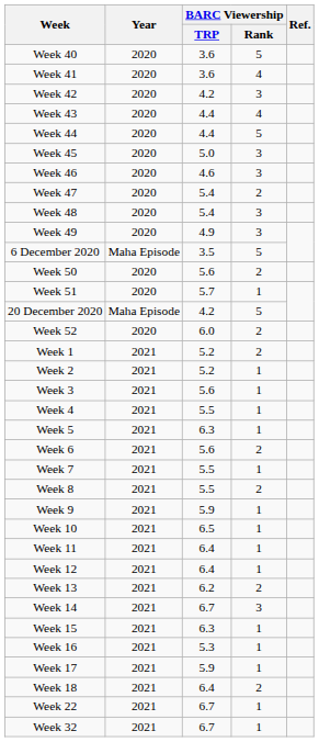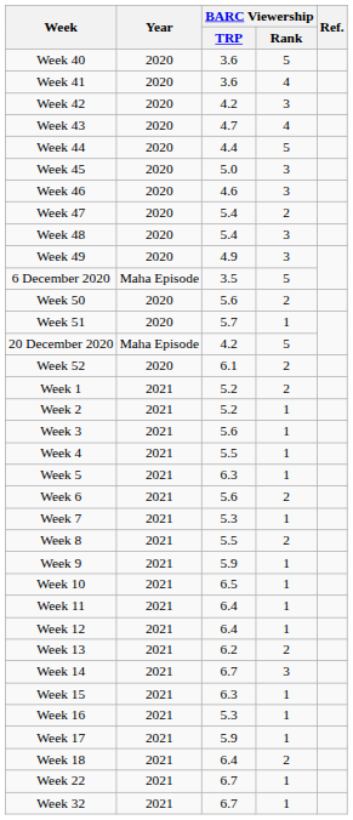 <table class="wikitable sortable" style="text-align:center">
 <tr>
 <th rowspan="2">Week</th>
 <th rowspan="2">Year</th>
 <th colspan="2"><a href='#'>BARC</a> Viewership</th>
 <th rowspan="2">Ref.</th>
 </tr>
 <tr>
 <th><a href='#'>TRP</a></th>
 <th>Rank</th>
 </tr>
 <tr>
 <td>Week 40</td>
 <td>2020</td>
 <td>3.6</td>
 <td>5</td>
 <td></td>
 </tr>
 <tr>
 <td>Week 41</td>
 <td>2020</td>
 <td>3.6</td>
 <td>4</td>
 <td></td>
 </tr>
 <tr>
 <td>Week 42</td>
 <td>2020</td>
 <td>4.2</td>
 <td>3</td>
 <td></td>
 </tr>
 <tr>
 <td>Week 43</td>
 <td>2020</td>
-<td>4.4</td>
+<td>4.7</td>
 <td>4</td>
 <td></td>
 </tr>
 <tr>
 <td>Week 44</td>
 <td>2020</td>
 <td>4.4</td>
 <td>5</td>
 <td></td>
 </tr>
 <tr>
 <td>Week 45</td>
 <td>2020</td>
 <td>5.0</td>
 <td>3</td>
 <td></td>
 </tr>
 <tr>
 <td>Week 46</td>
 <td>2020</td>
 <td>4.6</td>
 <td>3</td>
 <td></td>
 </tr>
 <tr>
 <td>Week 47</td>
 <td>2020</td>
 <td>5.4</td>
 <td>2</td>
 <td></td>
 </tr>
 <tr>
 <td>Week 48</td>
 <td>2020</td>
 <td>5.4</td>
 <td>3</td>
 <td></td>
 </tr>
 <tr>
 <td>Week 49</td>
 <td>2020</td>
 <td>4.9</td>
 <td>3</td>
 <td rowspan="2"></td>
 </tr>
 <tr>
 <td>6 December 2020</td>
 <td>Maha Episode</td>
 <td>3.5</td>
 <td>5</td>
 </tr>
 <tr>
 <td>Week 50</td>
 <td>2020</td>
 <td>5.6</td>
 <td>2</td>
 <td></td>
 </tr>
 <tr>
 <td>Week 51</td>
 <td>2020</td>
 <td>5.7</td>
 <td>1</td>
 <td rowspan="2"></td>
 </tr>
 <tr>
 <td>20 December 2020</td>
 <td>Maha Episode</td>
 <td>4.2</td>
 <td>5</td>
 </tr>
 <tr>
 <td>Week 52</td>
 <td>2020</td>
-<td>6.0</td>
+<td>6.1</td>
 <td>2</td>
 <td></td>
 </tr>
 <tr>
 <td>Week 1</td>
 <td>2021</td>
 <td>5.2</td>
 <td>2</td>
 <td></td>
 </tr>
 <tr>
 <td>Week 2</td>
 <td>2021</td>
 <td>5.2</td>
 <td>1</td>
 <td></td>
 </tr>
 <tr>
 <td>Week 3</td>
 <td>2021</td>
 <td>5.6</td>
 <td>1</td>
 <td></td>
 </tr>
 <tr>
 <td>Week 4</td>
 <td>2021</td>
 <td>5.5</td>
 <td>1</td>
 <td></td>
 </tr>
 <tr>
 <td>Week 5</td>
 <td>2021</td>
 <td>6.3</td>
 <td>1</td>
 <td></td>
 </tr>
 <tr>
 <td>Week 6</td>
 <td>2021</td>
 <td>5.6</td>
 <td>2</td>
 <td></td>
 </tr>
 <tr>
 <td>Week 7</td>
 <td>2021</td>
-<td>5.5</td>
+<td>5.3</td>
 <td>1</td>
 <td></td>
 </tr>
 <tr>
 <td>Week 8</td>
 <td>2021</td>
 <td>5.5</td>
 <td>2</td>
 <td></td>
 </tr>
 <tr>
 <td>Week 9</td>
 <td>2021</td>
 <td>5.9</td>
 <td>1</td>
 <td></td>
 </tr>
 <tr>
 <td>Week 10</td>
 <td>2021</td>
 <td>6.5</td>
 <td>1</td>
 <td></td>
 </tr>
 <tr>
 <td>Week 11</td>
 <td>2021</td>
 <td>6.4</td>
 <td>1</td>
 <td></td>
 </tr>
 <tr>
 <td>Week 12</td>
 <td>2021</td>
 <td>6.4</td>
 <td>1</td>
 <td></td>
 </tr>
 <tr>
 <td>Week 13</td>
 <td>2021</td>
 <td>6.2</td>
 <td>2</td>
 <td></td>
 </tr>
 <tr>
 <td>Week 14</td>
 <td>2021</td>
 <td>6.7</td>
 <td>3</td>
 <td></td>
 </tr>
 <tr>
 <td>Week 15</td>
 <td>2021</td>
 <td>6.3</td>
 <td>1</td>
 <td></td>
 </tr>
 <tr>
 <td>Week 16</td>
 <td>2021</td>
 <td>5.3</td>
 <td>1</td>
 <td></td>
 </tr>
 <tr>
 <td>Week 17</td>
 <td>2021</td>
 <td>5.9</td>
 <td>1</td>
 <td></td>
 </tr>
 <tr>
 <td>Week 18</td>
 <td>2021</td>
 <td>6.4</td>
 <td>2</td>
 <td></td>
 </tr>
 <tr>
 <td>Week 22</td>
 <td>2021</td>
 <td>6.7</td>
 <td>1</td>
 <td></td>
 </tr>
 <tr>
 <td>Week 32</td>
 <td>2021</td>
 <td>6.7</td>
 <td>1</td>
 <td></td>
 </tr>
 </table>
